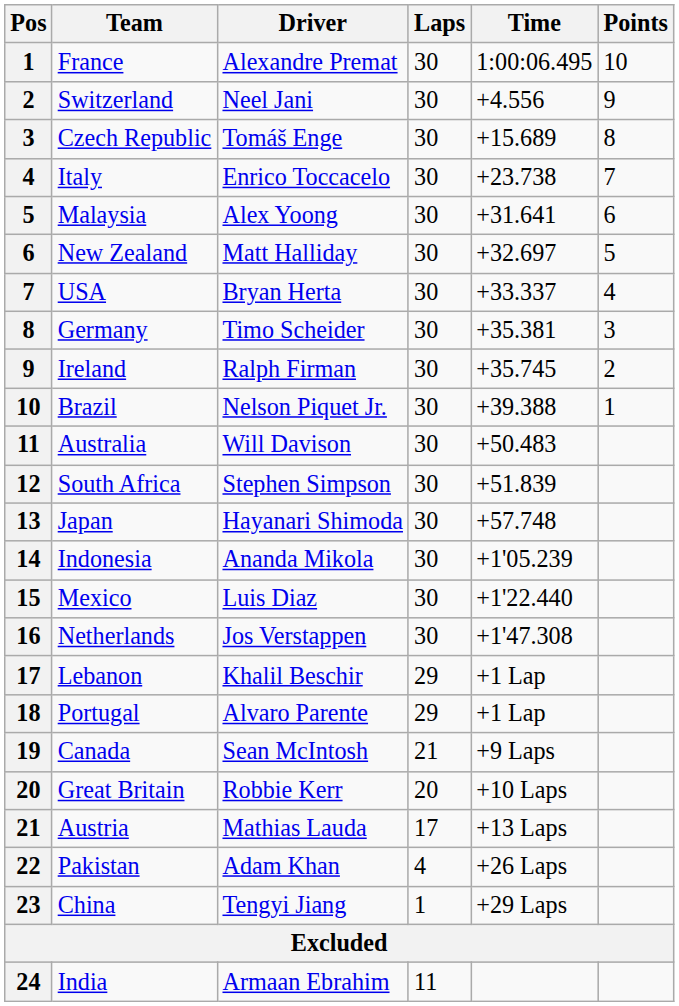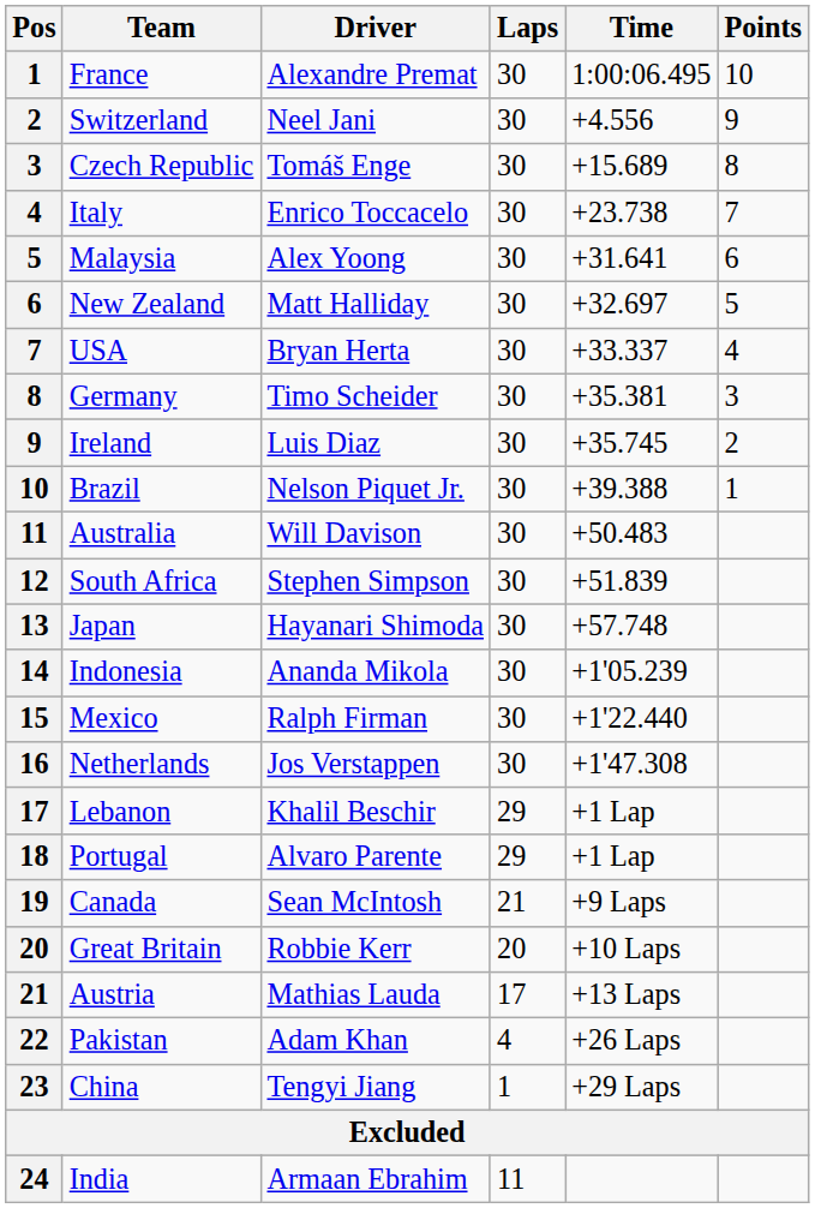 <table class="wikitable">
 <tr>
 <th>Pos</th>
 <th>Team</th>
 <th>Driver</th>
 <th>Laps</th>
 <th>Time</th>
 <th>Points</th>
 </tr>
 <tr>
 <th>1</th>
 <td> <a href='#'>France</a></td>
 <td><a href='#'>Alexandre Premat</a></td>
 <td>30</td>
 <td>1:00:06.495</td>
 <td>10</td>
 </tr>
 <tr>
 <th>2</th>
 <td> <a href='#'>Switzerland</a></td>
 <td><a href='#'>Neel Jani</a></td>
 <td>30</td>
 <td>+4.556</td>
 <td>9</td>
 </tr>
 <tr>
 <th>3</th>
 <td> <a href='#'>Czech Republic</a></td>
 <td><a href='#'>Tomáš Enge</a></td>
 <td>30</td>
 <td>+15.689</td>
 <td>8</td>
 </tr>
 <tr>
 <th>4</th>
 <td> <a href='#'>Italy</a></td>
 <td><a href='#'>Enrico Toccacelo</a></td>
 <td>30</td>
 <td>+23.738</td>
 <td>7</td>
 </tr>
 <tr>
 <th>5</th>
 <td> <a href='#'>Malaysia</a></td>
 <td><a href='#'>Alex Yoong</a></td>
 <td>30</td>
 <td>+31.641</td>
 <td>6</td>
 </tr>
 <tr>
 <th>6</th>
 <td> <a href='#'>New Zealand</a></td>
 <td><a href='#'>Matt Halliday</a></td>
 <td>30</td>
 <td>+32.697</td>
 <td>5</td>
 </tr>
 <tr>
 <th>7</th>
 <td> <a href='#'>USA</a></td>
 <td><a href='#'>Bryan Herta</a></td>
 <td>30</td>
 <td>+33.337</td>
 <td>4</td>
 </tr>
 <tr>
 <th>8</th>
 <td> <a href='#'>Germany</a></td>
 <td><a href='#'>Timo Scheider</a></td>
 <td>30</td>
 <td>+35.381</td>
 <td>3</td>
 </tr>
 <tr>
 <th>9</th>
 <td> <a href='#'>Ireland</a></td>
-<td><a href='#'>Ralph Firman</a></td>
+<td><a href='#'>Luis Diaz</a></td>
 <td>30</td>
 <td>+35.745</td>
 <td>2</td>
 </tr>
 <tr>
 <th>10</th>
 <td> <a href='#'>Brazil</a></td>
 <td><a href='#'>Nelson Piquet Jr.</a></td>
 <td>30</td>
 <td>+39.388</td>
 <td>1</td>
 </tr>
 <tr>
 <th>11</th>
 <td> <a href='#'>Australia</a></td>
 <td><a href='#'>Will Davison</a></td>
 <td>30</td>
 <td>+50.483</td>
 <td></td>
 </tr>
 <tr>
 <th>12</th>
 <td> <a href='#'>South Africa</a></td>
 <td><a href='#'>Stephen Simpson</a></td>
 <td>30</td>
 <td>+51.839</td>
 <td></td>
 </tr>
 <tr>
 <th>13</th>
 <td> <a href='#'>Japan</a></td>
 <td><a href='#'>Hayanari Shimoda</a></td>
 <td>30</td>
 <td>+57.748</td>
 <td></td>
 </tr>
 <tr>
 <th>14</th>
 <td> <a href='#'>Indonesia</a></td>
 <td><a href='#'>Ananda Mikola</a></td>
 <td>30</td>
 <td>+1'05.239</td>
 <td></td>
 </tr>
 <tr>
 <th>15</th>
 <td> <a href='#'>Mexico</a></td>
-<td><a href='#'>Luis Diaz</a></td>
+<td><a href='#'>Ralph Firman</a></td>
 <td>30</td>
 <td>+1'22.440</td>
 <td></td>
 </tr>
 <tr>
 <th>16</th>
 <td> <a href='#'>Netherlands</a></td>
 <td><a href='#'>Jos Verstappen</a></td>
 <td>30</td>
 <td>+1'47.308</td>
 <td></td>
 </tr>
 <tr>
 <th>17</th>
 <td> <a href='#'>Lebanon</a></td>
 <td><a href='#'>Khalil Beschir</a></td>
 <td>29</td>
 <td>+1 Lap</td>
 <td></td>
 </tr>
 <tr>
 <th>18</th>
 <td> <a href='#'>Portugal</a></td>
 <td><a href='#'>Alvaro Parente</a></td>
 <td>29</td>
 <td>+1 Lap</td>
 <td></td>
 </tr>
 <tr>
 <th>19</th>
 <td> <a href='#'>Canada</a></td>
 <td><a href='#'>Sean McIntosh</a></td>
 <td>21</td>
 <td>+9 Laps</td>
 <td></td>
 </tr>
 <tr>
 <th>20</th>
 <td> <a href='#'>Great Britain</a></td>
 <td><a href='#'>Robbie Kerr</a></td>
 <td>20</td>
 <td>+10 Laps</td>
 <td></td>
 </tr>
 <tr>
 <th>21</th>
 <td> <a href='#'>Austria</a></td>
 <td><a href='#'>Mathias Lauda</a></td>
 <td>17</td>
 <td>+13 Laps</td>
 <td></td>
 </tr>
 <tr>
 <th>22</th>
 <td> <a href='#'>Pakistan</a></td>
 <td><a href='#'>Adam Khan</a></td>
 <td>4</td>
 <td>+26 Laps</td>
 <td></td>
 </tr>
 <tr>
 <th>23</th>
 <td> <a href='#'>China</a></td>
 <td><a href='#'>Tengyi Jiang</a></td>
 <td>1</td>
 <td>+29 Laps</td>
 <td></td>
 </tr>
 <tr>
 <th colspan="6">Excluded</th>
 </tr>
 <tr>
 <th>24</th>
 <td> <a href='#'>India</a></td>
 <td><a href='#'>Armaan Ebrahim</a></td>
 <td>11</td>
 <td></td>
 <td></td>
 </tr>
 </table>
